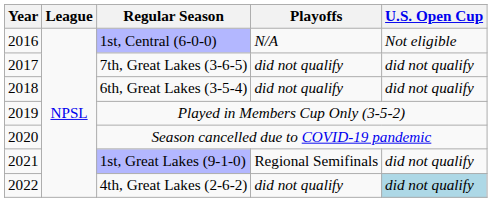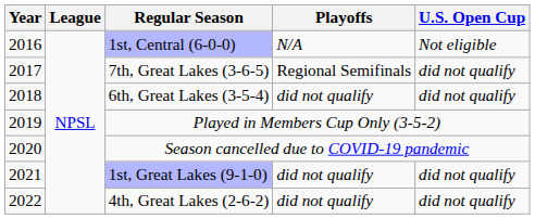 <table class="wikitable">
 <tr>
 <th>Year</th>
 <th>League</th>
 <th>Regular Season</th>
 <th>Playoffs</th>
 <th><a href='#'>U.S. Open Cup</a></th>
 </tr>
 <tr>
 <td>2016</td>
 <td rowspan="7" align="center"><a href='#'>NPSL</a></td>
 <td bgcolor="B3B7FF">1st, Central (6-0-0)</td>
 <td><em>N/A</em></td>
 <td><em>Not eligible</em></td>
 </tr>
 <tr>
 <td>2017</td>
 <td>7th, Great Lakes (3-6-5)</td>
-<td><em>did not qualify</em></td>
+<td>Regional Semifinals</td>
 <td><em>did not qualify</em></td>
 </tr>
 <tr>
 <td>2018</td>
 <td>6th, Great Lakes (3-5-4)</td>
 <td><em>did not qualify</em></td>
 <td><em>did not qualify</em></td>
 </tr>
 <tr>
 <td>2019</td>
 <td colspan="3" align="center"><em>Played in Members Cup Only (3-5-2)</em></td>
 </tr>
 <tr>
 <td>2020</td>
 <td colspan="3" align="center"><em>Season cancelled due to <a href='#'>COVID-19 pandemic</a></em></td>
 </tr>
 <tr>
 <td>2021</td>
 <td bgcolor="B3B7FF">1st, Great Lakes (9-1-0)</td>
-<td>Regional Semifinals</td>
+<td><em>did not qualify</em></td>
 <td><em>did not qualify</em></td>
 </tr>
 <tr>
 <td>2022</td>
 <td>4th, Great Lakes (2-6-2)</td>
 <td><em>did not qualify</em></td>
-<td style="background: lightblue;"><em>did not qualify</em></td>
+<td><em>did not qualify</em></td>
 </tr>
 </table>
